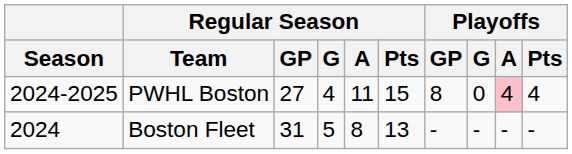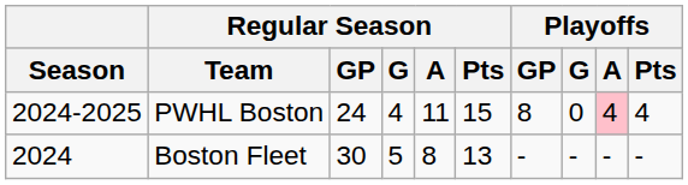 <table class="wikitable">
 <tr>
 <th></th>
 <th colspan="5">Regular Season</th>
 <th colspan="4">Playoffs</th>
 </tr>
 <tr>
 <th>Season</th>
 <th>Team</th>
 <th>GP</th>
 <th>G</th>
 <th>A</th>
 <th>Pts</th>
 <th>GP</th>
 <th>G</th>
 <th>A</th>
 <th>Pts</th>
 </tr>
 <tr>
 <td>2024-2025</td>
 <td>PWHL Boston</td>
-<td>27</td>
+<td>24</td>
 <td>4</td>
 <td>11</td>
 <td>15</td>
 <td>8</td>
 <td>0</td>
 <td style="background: pink;">4</td>
 <td>4</td>
 </tr>
 <tr>
 <td>2024</td>
 <td>Boston Fleet</td>
-<td>31</td>
+<td>30</td>
 <td>5</td>
 <td>8</td>
 <td>13</td>
 <td>-</td>
 <td>-</td>
 <td>-</td>
 <td>-</td>
 </tr>
 </table>
